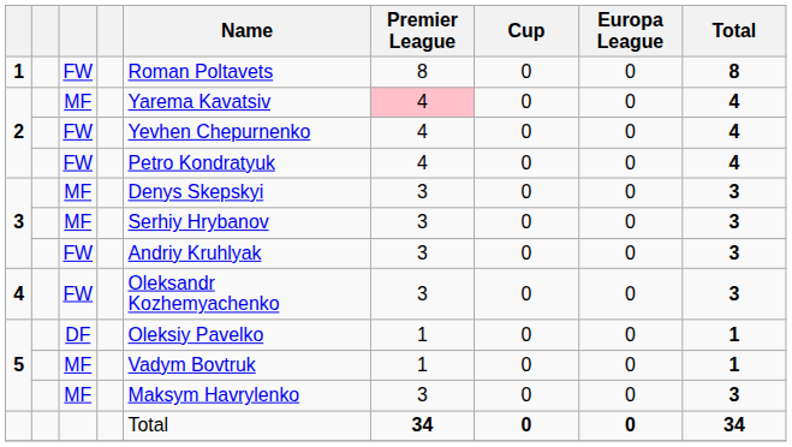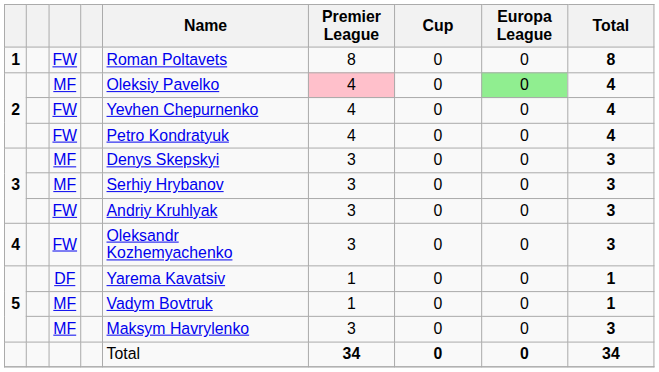 <table class="wikitable" style="text-align:center">
 <tr>
 <th width=15></th>
 <th width=15></th>
 <th width=15></th>
 <th width=15></th>
 <th width=200>Name</th>
 <th width=80><strong>Premier League</strong></th>
 <th width=80><strong>Cup</strong></th>
 <th width=80><strong>Europa League</strong></th>
 <th width=80>Total</th>
 </tr>
 <tr>
 <td><strong>1</strong></td>
 <td></td>
 <td><a href='#'>FW</a></td>
 <td></td>
 <td align=left><a href='#'>Roman Poltavets</a></td>
 <td>8</td>
 <td>0</td>
 <td>0</td>
 <td><strong>8</strong></td>
 </tr>
 <tr>
 <td rowspan=3><strong>2</strong></td>
 <td></td>
 <td><a href='#'>MF</a></td>
 <td></td>
-<td align=left><a href='#'>Yarema Kavatsiv</a></td>
+<td align=left><a href='#'>Oleksiy Pavelko</a></td>
 <td style="background: pink;">4</td>
 <td>0</td>
-<td>0</td>
+<td style="background: lightgreen;">0</td>
 <td><strong>4</strong></td>
 </tr>
 <tr>
 <td></td>
 <td><a href='#'>FW</a></td>
 <td></td>
 <td align=left><a href='#'>Yevhen Chepurnenko</a></td>
 <td>4</td>
 <td>0</td>
 <td>0</td>
 <td><strong>4</strong></td>
 </tr>
 <tr>
 <td></td>
 <td><a href='#'>FW</a></td>
 <td></td>
 <td align=left><a href='#'>Petro Kondratyuk</a></td>
 <td>4</td>
 <td>0</td>
 <td>0</td>
 <td><strong>4</strong></td>
 </tr>
 <tr>
 <td rowspan=3><strong>3</strong></td>
 <td></td>
 <td><a href='#'>MF</a></td>
 <td></td>
 <td align=left><a href='#'>Denys Skepskyi</a></td>
 <td>3</td>
 <td>0</td>
 <td>0</td>
 <td><strong>3</strong></td>
 </tr>
 <tr>
 <td></td>
 <td><a href='#'>MF</a></td>
 <td></td>
 <td align=left><a href='#'>Serhiy Hrybanov</a></td>
 <td>3</td>
 <td>0</td>
 <td>0</td>
 <td><strong>3</strong></td>
 </tr>
 <tr>
 <td></td>
 <td><a href='#'>FW</a></td>
 <td></td>
 <td align=left><a href='#'>Andriy Kruhlyak</a></td>
 <td>3</td>
 <td>0</td>
 <td>0</td>
 <td><strong>3</strong></td>
 </tr>
 <tr>
 <td><strong>4</strong></td>
 <td></td>
 <td><a href='#'>FW</a></td>
 <td></td>
 <td align=left><a href='#'>Oleksandr Kozhemyachenko</a></td>
 <td>3</td>
 <td>0</td>
 <td>0</td>
 <td><strong>3</strong></td>
 </tr>
 <tr>
 <td rowspan=3><strong>5</strong></td>
 <td></td>
 <td><a href='#'>DF</a></td>
 <td></td>
-<td align=left><a href='#'>Oleksiy Pavelko</a></td>
+<td align=left><a href='#'>Yarema Kavatsiv</a></td>
 <td>1</td>
 <td>0</td>
 <td>0</td>
 <td><strong>1</strong></td>
 </tr>
 <tr>
 <td></td>
 <td><a href='#'>MF</a></td>
 <td></td>
 <td align=left><a href='#'>Vadym Bovtruk</a></td>
 <td>1</td>
 <td>0</td>
 <td>0</td>
 <td><strong>1</strong></td>
 </tr>
 <tr>
 <td></td>
 <td><a href='#'>MF</a></td>
 <td></td>
 <td align=left><a href='#'>Maksym Havrylenko</a></td>
 <td>3</td>
 <td>0</td>
 <td>0</td>
 <td><strong>3</strong></td>
 </tr>
 <tr>
 <td></td>
 <td></td>
 <td></td>
 <td></td>
 <td align=left>Total</td>
 <td><strong>34</strong></td>
 <td><strong>0</strong></td>
 <td><strong>0</strong></td>
 <td><strong>34</strong></td>
 </tr>
 <tr>
 </tr>
 </table>
